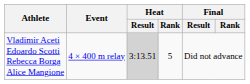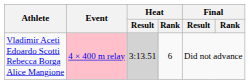 <table class="wikitable" style="font-size:90%">
 <tr>
 <th rowspan="2">Athlete</th>
 <th rowspan="2">Event</th>
 <th colspan="2">Heat</th>
 <th colspan="2">Final</th>
 </tr>
 <tr style="font-size:95%">
 <th>Result</th>
 <th>Rank</th>
 <th>Result</th>
 <th>Rank</th>
 </tr>
 <tr align=center>
 <td align=left><a href='#'>Vladimir Aceti</a><br><a href='#'>Edoardo Scotti</a><br><a href='#'>Rebecca Borga</a><br><a href='#'>Alice Mangione</a></td>
-<td align=left><a href='#'>4 × 400 m relay</a></td>
+<td align=left style="background: pink;"><a href='#'>4 × 400 m relay</a></td>
 <td style="background: lightgrey;">3:13.51</td>
-<td>5</td>
+<td>6</td>
 <td colspan=2>Did not advance</td>
 </tr>
 </table>
